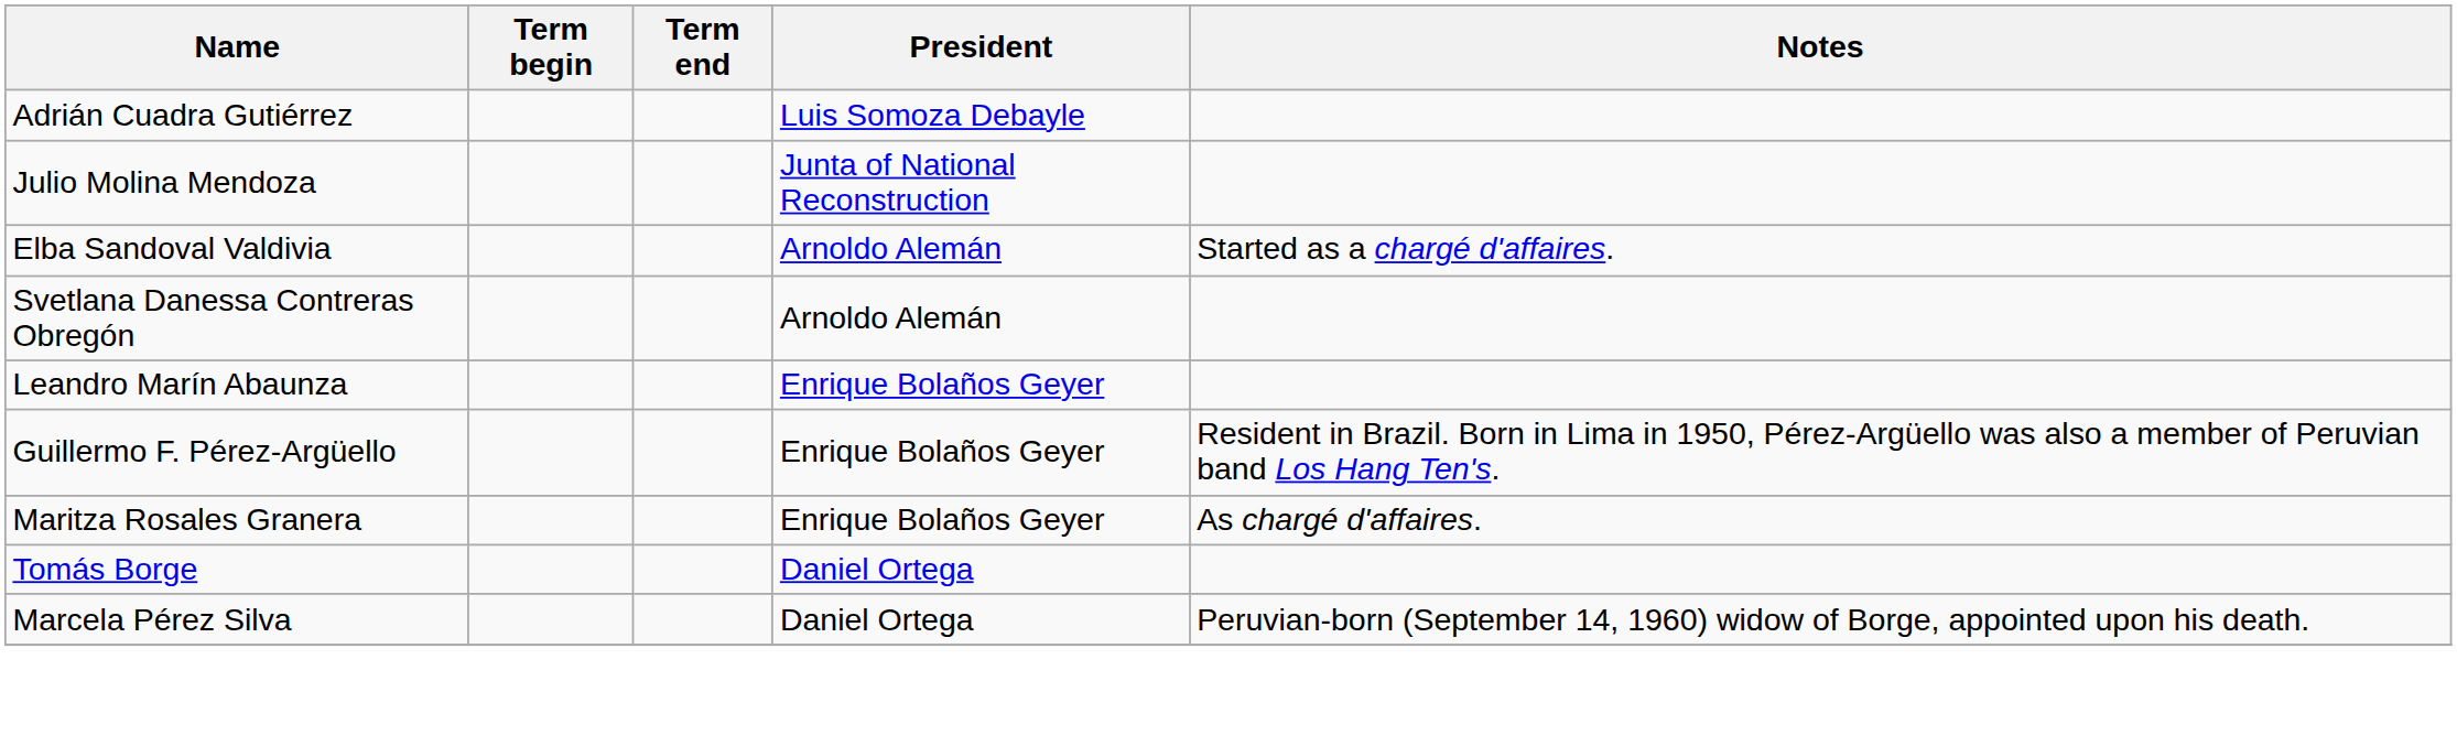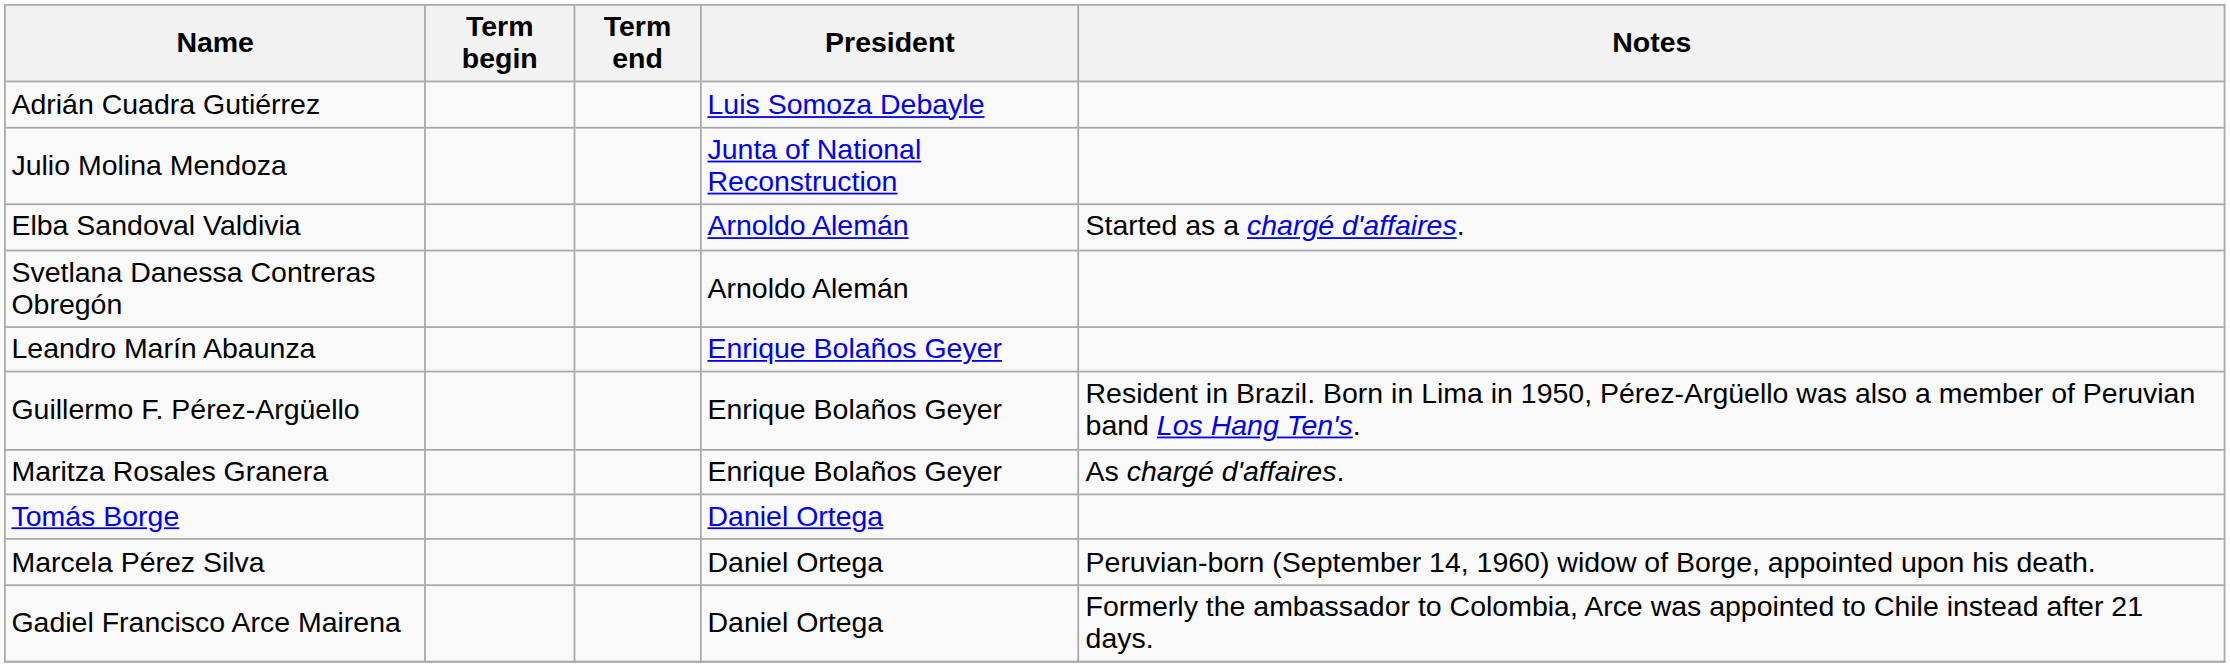 <table class="wikitable sortable">
 <tr>
 <th>Name</th>
 <th>Term begin</th>
 <th>Term end</th>
 <th>President</th>
 <th class="unsortable">Notes</th>
 </tr>
 <tr>
 <td>Adrián Cuadra Gutiérrez</td>
 <td></td>
 <td></td>
 <td><a href='#'>Luis Somoza Debayle</a></td>
 <td></td>
 </tr>
 <tr>
 <td>Julio Molina Mendoza</td>
 <td></td>
 <td></td>
 <td><a href='#'>Junta of National Reconstruction</a></td>
 <td></td>
 </tr>
 <tr>
 <td>Elba Sandoval Valdivia</td>
 <td></td>
 <td></td>
 <td><a href='#'>Arnoldo Alemán</a></td>
 <td>Started as a <em><a href='#'>chargé d'affaires</a></em>.</td>
 </tr>
 <tr>
 <td>Svetlana Danessa Contreras Obregón</td>
 <td></td>
 <td></td>
 <td>Arnoldo Alemán</td>
 <td></td>
 </tr>
 <tr>
 <td>Leandro Marín Abaunza</td>
 <td></td>
 <td></td>
 <td><a href='#'>Enrique Bolaños Geyer</a></td>
 <td></td>
 </tr>
 <tr>
 <td>Guillermo F. Pérez-Argüello</td>
 <td></td>
 <td></td>
 <td>Enrique Bolaños Geyer</td>
 <td>Resident in Brazil. Born in Lima in 1950, Pérez-Argüello was also a member of Peruvian band <em><a href='#'>Los Hang Ten's</a></em>.</td>
 </tr>
 <tr>
 <td>Maritza Rosales Granera</td>
 <td></td>
 <td></td>
 <td>Enrique Bolaños Geyer</td>
 <td>As <em>chargé d'affaires</em>.</td>
 </tr>
 <tr>
 <td><a href='#'>Tomás Borge</a></td>
 <td></td>
 <td></td>
 <td><a href='#'>Daniel Ortega</a></td>
 <td></td>
 </tr>
 <tr>
 <td>Marcela Pérez Silva</td>
 <td></td>
 <td></td>
 <td>Daniel Ortega</td>
 <td>Peruvian-born (September 14, 1960) widow of Borge, appointed upon his death.</td>
 </tr>
 <tr>
+<td>Gadiel Francisco Arce Mairena</td>
+<td></td>
+<td></td>
+<td>Daniel Ortega</td>
+<td>Formerly the ambassador to Colombia, Arce was appointed to Chile instead after 21 days.</td>
+</tr>
+<tr>
 </tr>
 </table>
